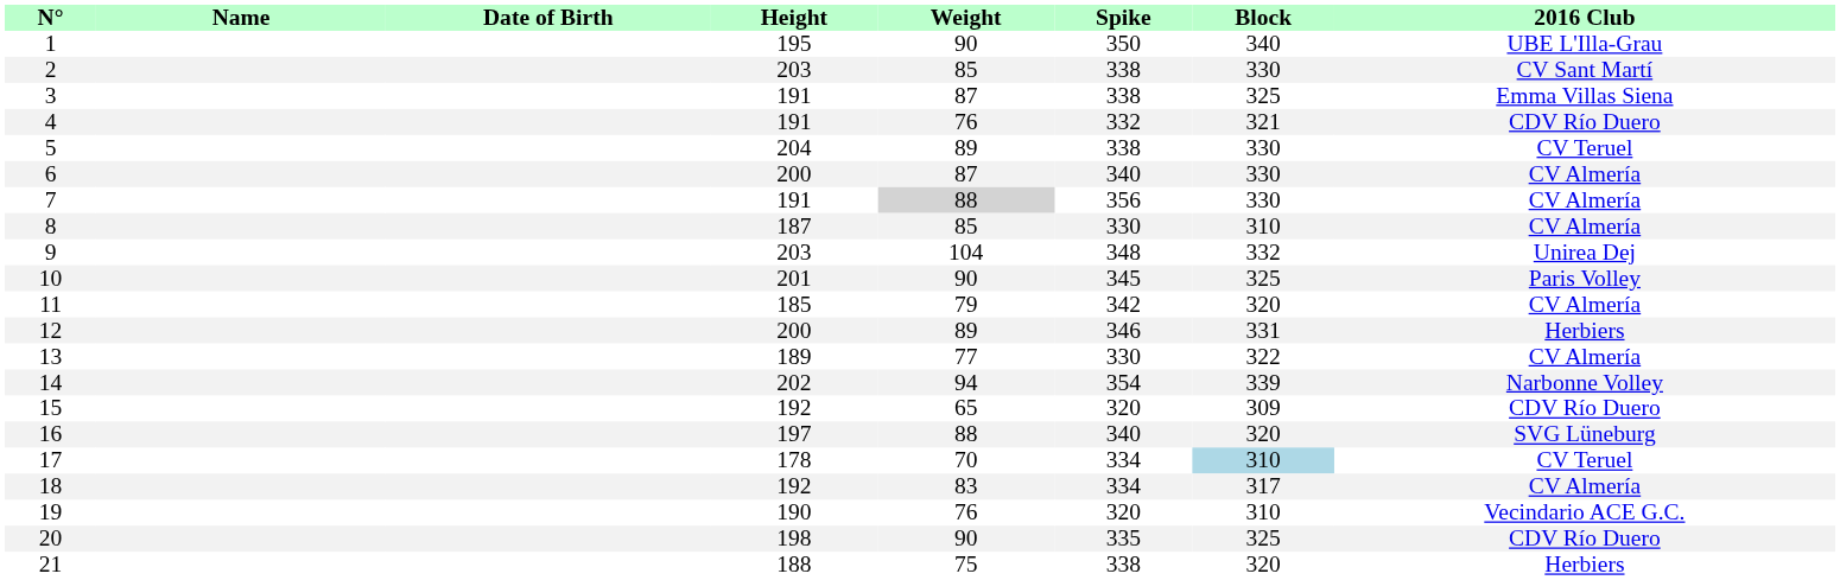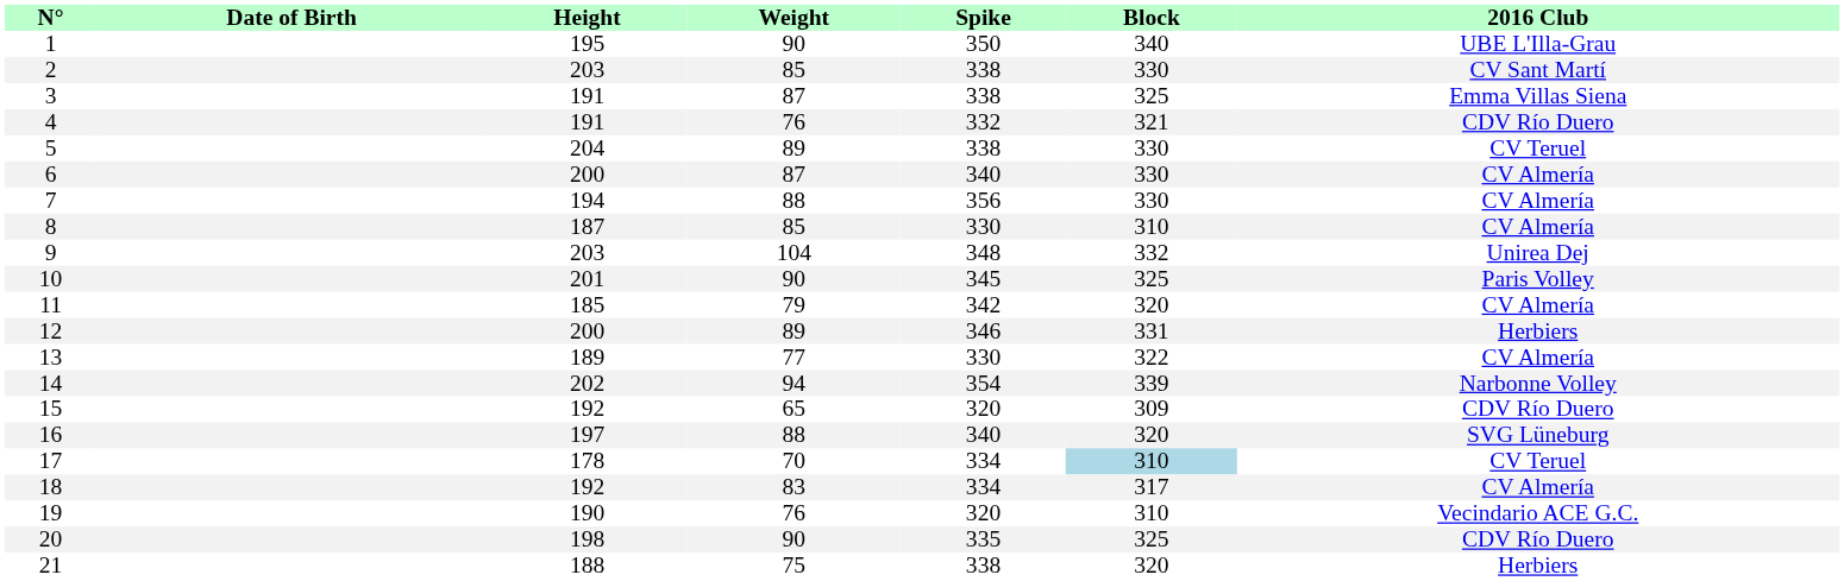 <table style="text-align:center; border:none;" cellpadding=0 cellspacing=0 width=100%>
 <tr style="background: #bbffcc;">
 <th width="5%">N°</th>
-<th width=200px>Name</th>
 <th>Date of Birth</th>
 <th>Height</th>
 <th>Weight</th>
 <th>Spike</th>
 <th>Block</th>
 <th>2016 Club</th>
 </tr>
 <tr>
 <td>1</td>
 <td></td>
-<td></td>
 <td>195</td>
 <td>90</td>
 <td>350</td>
 <td>340</td>
 <td><a href='#'>UBE L'Illa-Grau</a></td>
 </tr>
 <tr bgcolor="#f2f2f2">
 <td>2</td>
-<td></td>
 <td></td>
 <td>203</td>
 <td>85</td>
 <td>338</td>
 <td>330</td>
 <td><a href='#'>CV Sant Martí</a></td>
 </tr>
 <tr>
 <td>3</td>
 <td></td>
-<td></td>
 <td>191</td>
 <td>87</td>
 <td>338</td>
 <td>325</td>
 <td><a href='#'>Emma Villas Siena</a></td>
 </tr>
 <tr bgcolor="#f2f2f2">
 <td>4</td>
-<td></td>
 <td></td>
 <td>191</td>
 <td>76</td>
 <td>332</td>
 <td>321</td>
 <td><a href='#'>CDV Río Duero</a></td>
 </tr>
 <tr>
 <td>5</td>
 <td></td>
-<td></td>
 <td>204</td>
 <td>89</td>
 <td>338</td>
 <td>330</td>
 <td><a href='#'>CV Teruel</a></td>
 </tr>
 <tr bgcolor="#f2f2f2">
 <td>6</td>
-<td></td>
 <td></td>
 <td>200</td>
 <td>87</td>
 <td>340</td>
 <td>330</td>
 <td><a href='#'>CV Almería</a></td>
 </tr>
 <tr>
 <td>7</td>
 <td></td>
-<td></td>
-<td>191</td>
-<td style="background: lightgrey;">88</td>
+<td>194</td>
+<td>88</td>
 <td>356</td>
 <td>330</td>
 <td><a href='#'>CV Almería</a></td>
 </tr>
 <tr bgcolor="#f2f2f2">
 <td>8</td>
-<td></td>
 <td></td>
 <td>187</td>
 <td>85</td>
 <td>330</td>
 <td>310</td>
 <td><a href='#'>CV Almería</a></td>
 </tr>
 <tr>
 <td>9</td>
 <td></td>
-<td></td>
 <td>203</td>
 <td>104</td>
 <td>348</td>
 <td>332</td>
 <td><a href='#'>Unirea Dej</a></td>
 </tr>
 <tr bgcolor="#f2f2f2">
 <td>10</td>
-<td></td>
 <td></td>
 <td>201</td>
 <td>90</td>
 <td>345</td>
 <td>325</td>
 <td><a href='#'>Paris Volley</a></td>
 </tr>
 <tr>
 <td>11</td>
 <td></td>
-<td></td>
 <td>185</td>
 <td>79</td>
 <td>342</td>
 <td>320</td>
 <td><a href='#'>CV Almería</a></td>
 </tr>
 <tr bgcolor="#f2f2f2">
 <td>12</td>
-<td></td>
 <td></td>
 <td>200</td>
 <td>89</td>
 <td>346</td>
 <td>331</td>
 <td><a href='#'>Herbiers</a></td>
 </tr>
 <tr>
 <td>13</td>
 <td></td>
-<td></td>
 <td>189</td>
 <td>77</td>
 <td>330</td>
 <td>322</td>
 <td><a href='#'>CV Almería</a></td>
 </tr>
 <tr bgcolor="#f2f2f2">
 <td>14</td>
-<td></td>
 <td></td>
 <td>202</td>
 <td>94</td>
 <td>354</td>
 <td>339</td>
 <td><a href='#'>Narbonne Volley</a></td>
 </tr>
 <tr>
 <td>15</td>
 <td></td>
-<td></td>
 <td>192</td>
 <td>65</td>
 <td>320</td>
 <td>309</td>
 <td><a href='#'>CDV Río Duero</a></td>
 </tr>
 <tr bgcolor="#f2f2f2">
 <td>16</td>
-<td></td>
 <td></td>
 <td>197</td>
 <td>88</td>
 <td>340</td>
 <td>320</td>
 <td><a href='#'>SVG Lüneburg</a></td>
 </tr>
 <tr>
 <td>17</td>
 <td></td>
-<td></td>
 <td>178</td>
 <td>70</td>
 <td>334</td>
 <td style="background: lightblue;">310</td>
 <td><a href='#'>CV Teruel</a></td>
 </tr>
 <tr bgcolor="#f2f2f2">
 <td>18</td>
-<td></td>
 <td></td>
 <td>192</td>
 <td>83</td>
 <td>334</td>
 <td>317</td>
 <td><a href='#'>CV Almería</a></td>
 </tr>
 <tr>
 <td>19</td>
 <td></td>
-<td></td>
 <td>190</td>
 <td>76</td>
 <td>320</td>
 <td>310</td>
 <td><a href='#'>Vecindario ACE G.C.</a></td>
 </tr>
 <tr bgcolor="#f2f2f2">
 <td>20</td>
-<td></td>
 <td></td>
 <td>198</td>
 <td>90</td>
 <td>335</td>
 <td>325</td>
 <td><a href='#'>CDV Río Duero</a></td>
 </tr>
 <tr>
 <td>21</td>
 <td></td>
-<td></td>
 <td>188</td>
 <td>75</td>
 <td>338</td>
 <td>320</td>
 <td><a href='#'>Herbiers</a></td>
 </tr>
 </table>
